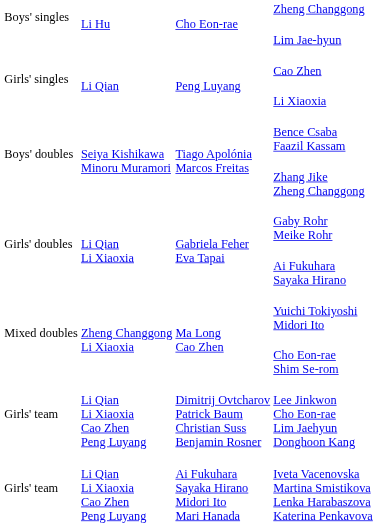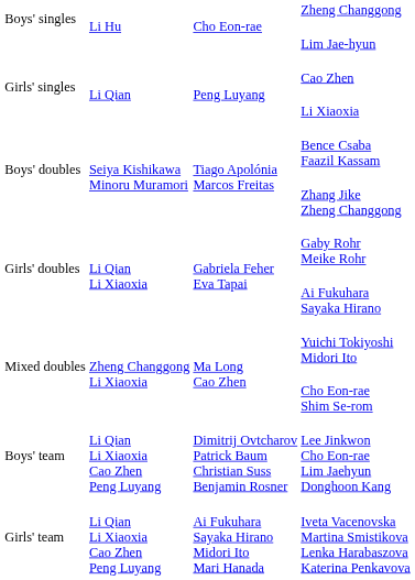 <table>
 <tr>
 <td rowspan=2>Boys' singles</td>
 <td rowspan=2><br><a href='#'>Li Hu</a></td>
 <td rowspan=2><br><a href='#'>Cho Eon-rae</a></td>
 <td><br><a href='#'>Zheng Changgong</a></td>
 </tr>
 <tr>
 <td><br><a href='#'>Lim Jae-hyun</a></td>
 </tr>
 <tr>
 <td rowspan=2>Girls' singles</td>
 <td rowspan=2><br><a href='#'>Li Qian</a></td>
 <td rowspan=2><br><a href='#'>Peng Luyang</a></td>
 <td><br><a href='#'>Cao Zhen</a></td>
 </tr>
 <tr>
 <td><br><a href='#'>Li Xiaoxia</a></td>
 </tr>
 <tr>
 <td rowspan=2>Boys' doubles</td>
 <td rowspan=2><br><a href='#'>Seiya Kishikawa</a><br><a href='#'>Minoru Muramori</a></td>
 <td rowspan=2><br><a href='#'>Tiago Apolónia</a><br><a href='#'>Marcos Freitas</a></td>
 <td><br><a href='#'>Bence Csaba</a><br><a href='#'>Faazil Kassam</a></td>
 </tr>
 <tr>
 <td><br><a href='#'>Zhang Jike</a><br><a href='#'>Zheng Changgong</a></td>
 </tr>
 <tr>
 <td rowspan=2>Girls' doubles</td>
 <td rowspan=2><br><a href='#'>Li Qian</a><br><a href='#'>Li Xiaoxia</a></td>
 <td rowspan=2><br><a href='#'>Gabriela Feher</a><br><a href='#'>Eva Tapai</a></td>
 <td><br><a href='#'>Gaby Rohr</a><br><a href='#'>Meike Rohr</a></td>
 </tr>
 <tr>
 <td><br><a href='#'>Ai Fukuhara</a><br><a href='#'>Sayaka Hirano</a></td>
 </tr>
 <tr>
 <td rowspan=2>Mixed doubles</td>
 <td rowspan=2><br><a href='#'>Zheng Changgong</a><br><a href='#'>Li Xiaoxia</a></td>
 <td rowspan=2><br><a href='#'>Ma Long</a><br><a href='#'>Cao Zhen</a></td>
 <td><br><a href='#'>Yuichi Tokiyoshi</a><br><a href='#'>Midori Ito</a></td>
 </tr>
 <tr>
 <td><br><a href='#'>Cho Eon-rae</a><br><a href='#'>Shim Se-rom</a></td>
 </tr>
 <tr>
-<td rowspan=1>Girls' team</td>
+<td rowspan=1>Boys' team</td>
 <td rowspan=1><br><a href='#'>Li Qian</a><br><a href='#'>Li Xiaoxia</a><br><a href='#'>Cao Zhen</a><br><a href='#'>Peng Luyang</a></td>
 <td rowspan=1><br><a href='#'>Dimitrij Ovtcharov</a><br><a href='#'>Patrick Baum</a><br><a href='#'>Christian Suss</a><br><a href='#'>Benjamin Rosner</a></td>
 <td><br><a href='#'>Lee Jinkwon</a><br><a href='#'>Cho Eon-rae</a><br><a href='#'>Lim Jaehyun</a><br><a href='#'>Donghoon Kang</a></td>
 </tr>
 <tr>
 </tr>
 <tr>
 <td rowspan=1>Girls' team</td>
 <td rowspan=1><br><a href='#'>Li Qian</a><br><a href='#'>Li Xiaoxia</a><br><a href='#'>Cao Zhen</a><br><a href='#'>Peng Luyang</a></td>
 <td rowspan=1><br><a href='#'>Ai Fukuhara</a><br><a href='#'>Sayaka Hirano</a><br><a href='#'>Midori Ito</a><br><a href='#'>Mari Hanada</a></td>
 <td><br><a href='#'>Iveta Vacenovska</a><br><a href='#'>Martina Smistikova</a><br><a href='#'>Lenka Harabaszova</a><br><a href='#'>Katerina Penkavova</a></td>
 </tr>
 <tr>
 </tr>
 </table>
